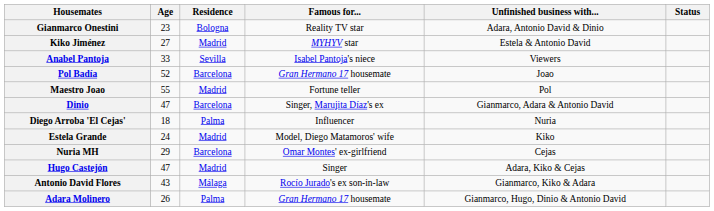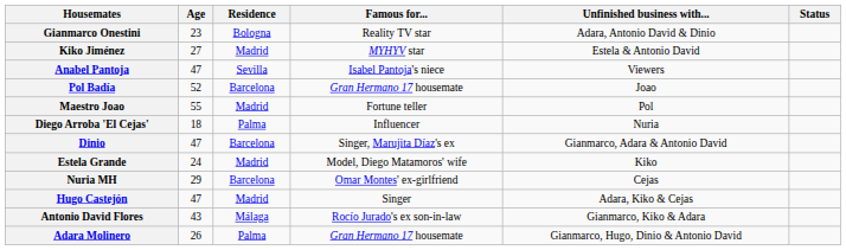 <table class="wikitable" style="margin:auto; text-align:center; width:90%; font-size:95%">
 <tr>
 <th>Housemates</th>
 <th>Age</th>
 <th>Residence</th>
 <th>Famous for...</th>
 <th>Unfinished business with...</th>
 <th>Status</th>
 </tr>
 <tr>
 <th>Gianmarco Onestini</th>
 <td>23</td>
 <td><a href='#'>Bologna</a></td>
 <td>Reality TV star</td>
 <td>Adara, Antonio David & Dinio</td>
 <td></td>
 </tr>
 <tr>
 <th>Kiko Jiménez</th>
 <td>27</td>
 <td><a href='#'>Madrid</a></td>
 <td><em><a href='#'>MYHYV</a></em> star</td>
 <td>Estela & Antonio David</td>
 <td></td>
 </tr>
 <tr>
 <th><a href='#'>Anabel Pantoja</a></th>
-<td>33</td>
+<td>47</td>
 <td><a href='#'>Sevilla</a></td>
 <td><a href='#'>Isabel Pantoja</a>'s niece</td>
 <td>Viewers</td>
 <td></td>
 </tr>
 <tr>
 <th><a href='#'>Pol Badía</a></th>
 <td>52</td>
 <td><a href='#'>Barcelona</a></td>
 <td><em><a href='#'>Gran Hermano 17</a></em> housemate</td>
 <td>Joao</td>
 <td></td>
 </tr>
 <tr>
 <th>Maestro Joao</th>
 <td>55</td>
 <td><a href='#'>Madrid</a></td>
 <td>Fortune teller</td>
 <td>Pol</td>
 <td></td>
 </tr>
 <tr>
+<th>Diego Arroba 'El Cejas'</th>
+<td>18</td>
+<td><a href='#'>Palma</a></td>
+<td>Influencer</td>
+<td>Nuria</td>
+<td></td>
+</tr>
+<tr>
 <th><a href='#'>Dinio</a></th>
 <td>47</td>
 <td><a href='#'>Barcelona</a></td>
 <td>Singer, <a href='#'>Marujita Díaz</a>'s ex</td>
 <td>Gianmarco, Adara & Antonio David</td>
-<td></td>
-</tr>
-<tr>
-<th>Diego Arroba 'El Cejas'</th>
-<td>18</td>
-<td><a href='#'>Palma</a></td>
-<td>Influencer</td>
-<td>Nuria</td>
 <td></td>
 </tr>
 <tr>
 <th>Estela Grande</th>
 <td>24</td>
 <td><a href='#'>Madrid</a></td>
 <td>Model, Diego Matamoros' wife</td>
 <td>Kiko</td>
 <td></td>
 </tr>
 <tr>
 <th>Nuria MH</th>
 <td>29</td>
 <td><a href='#'>Barcelona</a></td>
 <td><a href='#'>Omar Montes</a>' ex-girlfriend</td>
 <td>Cejas</td>
 <td></td>
 </tr>
 <tr>
 <th><a href='#'>Hugo Castejón</a></th>
 <td>47</td>
 <td><a href='#'>Madrid</a></td>
 <td>Singer</td>
 <td>Adara, Kiko & Cejas</td>
 <td></td>
 </tr>
 <tr>
 <th>Antonio David Flores</th>
 <td>43</td>
 <td><a href='#'>Málaga</a></td>
 <td><a href='#'>Rocío Jurado</a>'s ex son-in-law</td>
 <td>Gianmarco, Kiko & Adara</td>
 <td></td>
 </tr>
 <tr>
 <th><a href='#'>Adara Molinero</a></th>
 <td>26</td>
 <td><a href='#'>Palma</a></td>
 <td><em><a href='#'>Gran Hermano 17</a></em> housemate</td>
 <td>Gianmarco, Hugo, Dinio & Antonio David</td>
 <td></td>
 </tr>
 </table>
